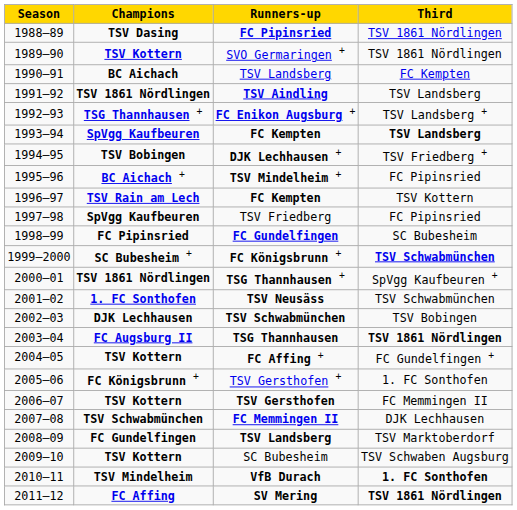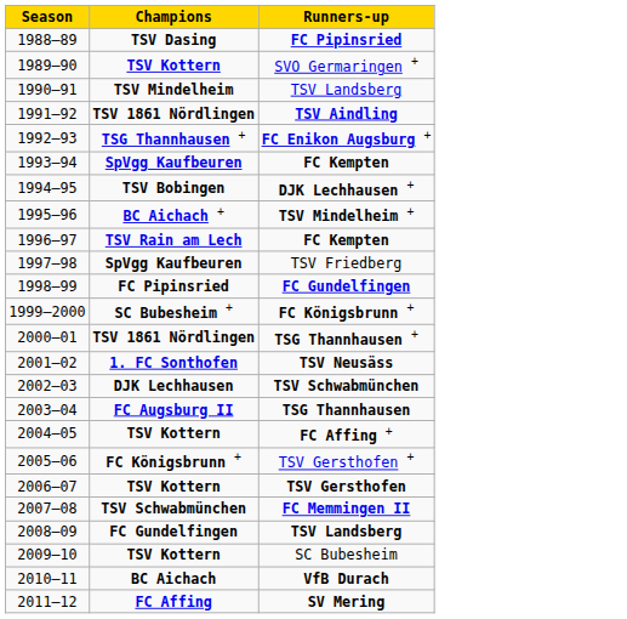 <table class="wikitable">
 <tr align="center" style="background:#FFD700">
 <td><strong>Season</strong></td>
 <td><strong>Champions</strong></td>
 <td><strong>Runners-up</strong></td>
-<td><strong>Third</strong></td>
 </tr>
 <tr align="center">
 <td>1988–89</td>
 <td><strong>TSV Dasing</strong></td>
 <td><strong><a href='#'>FC Pipinsried</a></strong></td>
-<td><a href='#'>TSV 1861 Nördlingen</a></td>
 </tr>
 <tr align="center">
 <td>1989–90</td>
 <td><strong><a href='#'>TSV Kottern</a></strong></td>
 <td><a href='#'>SVO Germaringen</a> <sup>+</sup></td>
-<td>TSV 1861 Nördlingen</td>
 </tr>
 <tr align="center">
 <td>1990–91</td>
-<td><strong>BC Aichach</strong></td>
+<td><strong>TSV Mindelheim</strong></td>
 <td><a href='#'>TSV Landsberg</a></td>
-<td><a href='#'>FC Kempten</a></td>
 </tr>
 <tr align="center">
 <td>1991–92</td>
 <td><strong>TSV 1861 Nördlingen</strong></td>
 <td><strong><a href='#'>TSV Aindling</a></strong></td>
-<td>TSV Landsberg</td>
 </tr>
 <tr align="center">
 <td>1992–93</td>
 <td><strong><a href='#'>TSG Thannhausen</a></strong> <sup>+</sup></td>
 <td><strong><a href='#'>FC Enikon Augsburg</a></strong> <sup>+</sup></td>
-<td>TSV Landsberg <sup>+</sup></td>
 </tr>
 <tr align="center">
 <td>1993–94</td>
 <td><strong><a href='#'>SpVgg Kaufbeuren</a></strong></td>
 <td><strong>FC Kempten</strong></td>
-<td><strong>TSV Landsberg</strong></td>
 </tr>
 <tr align="center">
 <td>1994–95</td>
 <td><strong>TSV Bobingen</strong></td>
 <td><strong>DJK Lechhausen</strong> <sup>+</sup></td>
-<td>TSV Friedberg <sup>+</sup></td>
 </tr>
 <tr align="center">
 <td>1995–96</td>
 <td><strong><a href='#'>BC Aichach</a></strong> <sup>+</sup></td>
 <td><strong>TSV Mindelheim</strong> <sup>+</sup></td>
-<td>FC Pipinsried</td>
 </tr>
 <tr align="center">
 <td>1996–97</td>
 <td><strong><a href='#'>TSV Rain am Lech</a></strong></td>
 <td><strong>FC Kempten</strong></td>
-<td>TSV Kottern</td>
 </tr>
 <tr align="center">
 <td>1997–98</td>
 <td><strong>SpVgg Kaufbeuren</strong></td>
 <td>TSV Friedberg</td>
-<td>FC Pipinsried</td>
 </tr>
 <tr align="center">
 <td>1998–99</td>
 <td><strong>FC Pipinsried</strong></td>
 <td><strong><a href='#'>FC Gundelfingen</a></strong></td>
-<td>SC Bubesheim</td>
 </tr>
 <tr align="center">
 <td>1999–2000</td>
 <td><strong>SC Bubesheim</strong> <sup>+</sup></td>
 <td><strong>FC Königsbrunn</strong> <sup>+</sup></td>
-<td><strong><a href='#'>TSV Schwabmünchen</a></strong></td>
 </tr>
 <tr align="center">
 <td>2000–01</td>
 <td><strong>TSV 1861 Nördlingen</strong></td>
 <td><strong>TSG Thannhausen</strong> <sup>+</sup></td>
-<td>SpVgg Kaufbeuren <sup>+</sup></td>
 </tr>
 <tr align="center">
 <td>2001–02</td>
 <td><strong><a href='#'>1. FC Sonthofen</a></strong></td>
 <td><strong>TSV Neusäss</strong></td>
-<td>TSV Schwabmünchen</td>
 </tr>
 <tr align="center">
 <td>2002–03</td>
 <td><strong>DJK Lechhausen</strong></td>
 <td><strong>TSV Schwabmünchen</strong></td>
-<td>TSV Bobingen</td>
 </tr>
 <tr align="center">
 <td>2003–04</td>
 <td><strong><a href='#'>FC Augsburg II</a></strong></td>
 <td><strong>TSG Thannhausen</strong></td>
-<td><strong>TSV 1861 Nördlingen</strong></td>
 </tr>
 <tr align="center">
 <td>2004–05</td>
 <td><strong>TSV Kottern</strong></td>
 <td><strong>FC Affing</strong> <sup>+</sup></td>
-<td>FC Gundelfingen <sup>+</sup></td>
 </tr>
 <tr align="center">
 <td>2005–06</td>
 <td><strong>FC Königsbrunn</strong> <sup>+</sup></td>
 <td><a href='#'>TSV Gersthofen</a> <sup>+</sup></td>
-<td>1. FC Sonthofen</td>
 </tr>
 <tr align="center">
 <td>2006–07</td>
 <td><strong>TSV Kottern</strong></td>
 <td><strong>TSV Gersthofen</strong></td>
-<td>FC Memmingen II</td>
 </tr>
 <tr align="center">
 <td>2007–08</td>
 <td><strong>TSV Schwabmünchen</strong></td>
 <td><strong><a href='#'>FC Memmingen II</a></strong></td>
-<td>DJK Lechhausen</td>
 </tr>
 <tr align="center">
 <td>2008–09</td>
 <td><strong>FC Gundelfingen</strong></td>
 <td><strong>TSV Landsberg</strong></td>
-<td>TSV Marktoberdorf</td>
 </tr>
 <tr align="center">
 <td>2009–10</td>
 <td><strong>TSV Kottern</strong></td>
 <td>SC Bubesheim</td>
-<td>TSV Schwaben Augsburg</td>
 </tr>
 <tr align="center">
 <td>2010–11</td>
-<td><strong>TSV Mindelheim</strong></td>
+<td><strong>BC Aichach</strong></td>
 <td><strong>VfB Durach</strong></td>
-<td><strong>1. FC Sonthofen</strong></td>
 </tr>
 <tr align="center">
 <td>2011–12</td>
 <td><strong><a href='#'>FC Affing</a></strong></td>
 <td><strong>SV Mering</strong></td>
-<td><strong>TSV 1861 Nördlingen</strong></td>
 </tr>
 </table>
